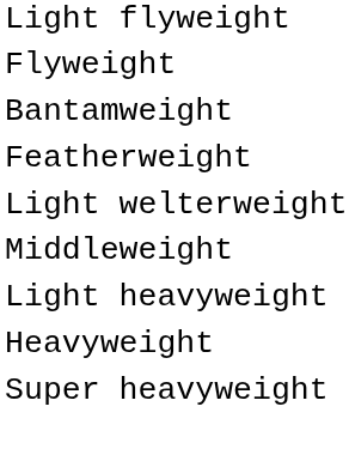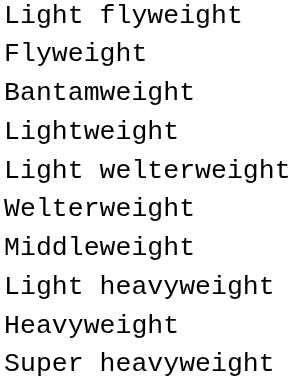 <table>
 <tr>
 <td>Light flyweight<br></td>
 <td></td>
 <td></td>
 <td><br></td>
 </tr>
 <tr>
 <td>Flyweight<br></td>
 <td></td>
 <td></td>
 <td><br></td>
 </tr>
 <tr>
 <td>Bantamweight<br></td>
 <td></td>
 <td></td>
 <td><br></td>
 </tr>
 <tr>
-<td>Featherweight<br></td>
+<td>Lightweight<br></td>
 <td></td>
 <td></td>
 <td><br></td>
 </tr>
 <tr>
 <td>Light welterweight<br></td>
+<td></td>
+<td></td>
+<td><br></td>
+</tr>
+<tr>
+<td>Welterweight<br></td>
 <td></td>
 <td></td>
 <td><br></td>
 </tr>
 <tr>
 <td>Middleweight<br></td>
 <td></td>
 <td></td>
 <td><br></td>
 </tr>
 <tr>
 <td>Light heavyweight<br></td>
 <td></td>
 <td></td>
 <td><br></td>
 </tr>
 <tr>
 <td>Heavyweight<br></td>
 <td></td>
 <td></td>
 <td><br></td>
 </tr>
 <tr>
 <td>Super heavyweight<br></td>
 <td></td>
 <td></td>
 <td><br></td>
 </tr>
 </table>
